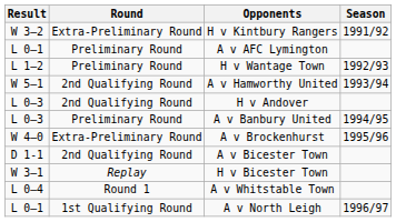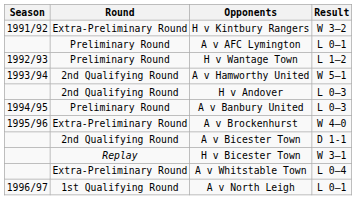 <table class="wikitable collapsible collapsed" style=text-align:center>
 <tr>
-<th>Result</th>
+<th>Season</th>
 <th>Round</th>
 <th>Opponents</th>
-<th>Season</th>
+<th>Result</th>
 </tr>
 <tr>
-<td>W 3–2</td>
+<td>1991/92</td>
 <td>Extra-Preliminary Round</td>
 <td>H v Kintbury Rangers</td>
-<td>1991/92</td>
+<td>W 3–2</td>
 </tr>
 <tr>
-<td>L 0–1</td>
+<td></td>
 <td>Preliminary Round</td>
 <td>A v AFC Lymington</td>
-<td></td>
+<td>L 0–1</td>
 </tr>
 <tr>
-<td>L 1–2</td>
+<td>1992/93</td>
 <td>Preliminary Round</td>
 <td>H v Wantage Town</td>
-<td>1992/93</td>
+<td>L 1–2</td>
 </tr>
 <tr>
-<td>W 5–1</td>
+<td>1993/94</td>
 <td>2nd Qualifying Round</td>
 <td>A v Hamworthy United</td>
-<td>1993/94</td>
+<td>W 5–1</td>
 </tr>
 <tr>
-<td>L 0–3</td>
+<td></td>
 <td>2nd Qualifying Round</td>
 <td>H v Andover</td>
-<td></td>
+<td>L 0–3</td>
 </tr>
 <tr>
-<td>L 0–3</td>
+<td>1994/95</td>
 <td>Preliminary Round</td>
 <td>A v Banbury United</td>
-<td>1994/95</td>
+<td>L 0–3</td>
 </tr>
 <tr>
-<td>W 4–0</td>
+<td>1995/96</td>
 <td>Extra-Preliminary Round</td>
 <td>A v Brockenhurst</td>
-<td>1995/96</td>
+<td>W 4–0</td>
 </tr>
 <tr>
-<td>D 1-1</td>
+<td></td>
 <td>2nd Qualifying Round</td>
 <td>A v Bicester Town</td>
-<td></td>
+<td>D 1-1</td>
 </tr>
 <tr>
-<td>W 3–1</td>
+<td></td>
 <td><em>Replay</em></td>
 <td>H v Bicester Town</td>
-<td></td>
+<td>W 3–1</td>
 </tr>
 <tr>
+<td></td>
+<td>Extra-Preliminary Round</td>
+<td>A v Whitstable Town</td>
 <td>L 0–4</td>
-<td>Round 1</td>
-<td>A v Whitstable Town</td>
-<td></td>
 </tr>
 <tr>
-<td>L 0–1</td>
+<td>1996/97</td>
 <td>1st Qualifying Round</td>
 <td>A v North Leigh</td>
-<td>1996/97</td>
+<td>L 0–1</td>
 </tr>
 </table>
